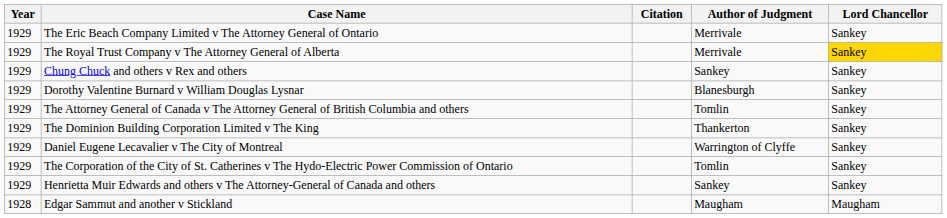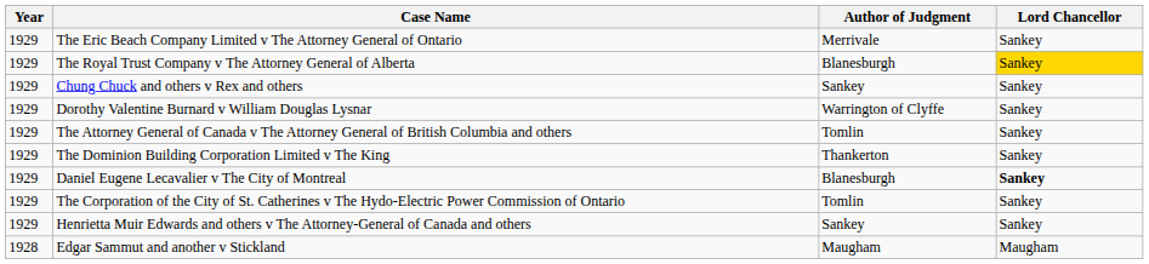 <table class="wikitable sortable" width=99%>
 <tr>
 <th>Year</th>
 <th>Case Name</th>
-<th>Citation</th>
 <th>Author of Judgment</th>
 <th>Lord Chancellor</th>
 </tr>
 <tr>
 <td>1929</td>
 <td>The Eric Beach Company Limited v The Attorney General of Ontario</td>
-<td></td>
 <td>Merrivale</td>
 <td>Sankey</td>
 </tr>
 <tr>
 <td>1929</td>
 <td>The Royal Trust Company v The Attorney General of Alberta</td>
-<td></td>
-<td>Merrivale</td>
+<td>Blanesburgh</td>
 <td style="background: gold;">Sankey</td>
 </tr>
 <tr>
 <td>1929</td>
 <td><a href='#'>Chung Chuck</a> and others v Rex and others</td>
-<td></td>
 <td>Sankey</td>
 <td>Sankey</td>
 </tr>
 <tr>
 <td>1929</td>
 <td>Dorothy Valentine Burnard v William Douglas Lysnar</td>
-<td></td>
-<td>Blanesburgh</td>
+<td>Warrington of Clyffe</td>
 <td>Sankey</td>
 </tr>
 <tr>
 <td>1929</td>
 <td>The Attorney General of Canada v The Attorney General of British Columbia and others</td>
-<td></td>
 <td>Tomlin</td>
 <td>Sankey</td>
 </tr>
 <tr>
 <td>1929</td>
 <td>The Dominion Building Corporation Limited v The King</td>
-<td></td>
 <td>Thankerton</td>
 <td>Sankey</td>
 </tr>
 <tr>
 <td>1929</td>
 <td>Daniel Eugene Lecavalier v The City of Montreal</td>
-<td></td>
-<td>Warrington of Clyffe</td>
-<td>Sankey</td>
+<td>Blanesburgh</td>
+<td><strong>Sankey</strong></td>
 </tr>
 <tr>
 <td>1929</td>
 <td>The Corporation of the City of St. Catherines v The Hydo-Electric Power Commission of Ontario</td>
-<td></td>
 <td>Tomlin</td>
 <td>Sankey</td>
 </tr>
 <tr>
 <td>1929</td>
 <td>Henrietta Muir Edwards and others v The Attorney-General of Canada and others</td>
-<td></td>
 <td>Sankey</td>
 <td>Sankey</td>
 </tr>
 <tr>
 <td>1928</td>
 <td>Edgar Sammut and another v Stickland</td>
-<td></td>
 <td>Maugham</td>
 <td>Maugham</td>
 </tr>
 </table>
